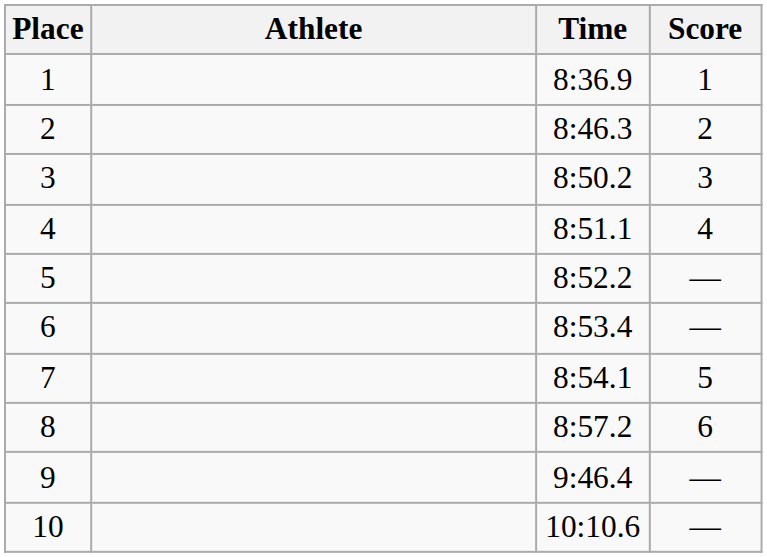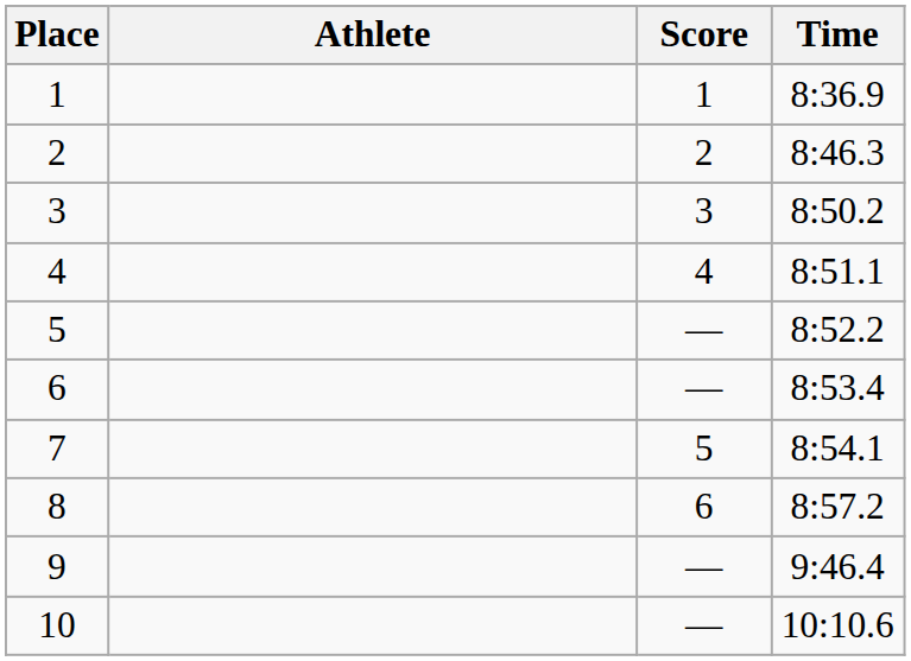 <table class=wikitable style="text-align:center">
 <tr>
 <th width=20>Place</th>
 <th width=220>Athlete</th>
+<th width=50>Score</th>
 <th width=50>Time</th>
-<th width=50>Score</th>
 </tr>
 <tr>
 <td>1</td>
 <td align=left></td>
+<td>1</td>
 <td>8:36.9</td>
-<td>1</td>
 </tr>
 <tr>
 <td>2</td>
 <td align=left></td>
+<td>2</td>
 <td>8:46.3</td>
-<td>2</td>
 </tr>
 <tr>
 <td>3</td>
 <td align=left></td>
+<td>3</td>
 <td>8:50.2</td>
-<td>3</td>
 </tr>
 <tr>
 <td>4</td>
 <td align=left></td>
+<td>4</td>
 <td>8:51.1</td>
-<td>4</td>
 </tr>
 <tr>
 <td>5</td>
 <td align=left><em></em></td>
+<td>—</td>
 <td>8:52.2</td>
-<td>—</td>
 </tr>
 <tr>
 <td>6</td>
 <td align=left><em></em></td>
+<td>—</td>
 <td>8:53.4</td>
-<td>—</td>
 </tr>
 <tr>
 <td>7</td>
 <td align=left></td>
+<td>5</td>
 <td>8:54.1</td>
-<td>5</td>
 </tr>
 <tr>
 <td>8</td>
 <td align=left></td>
+<td>6</td>
 <td>8:57.2</td>
-<td>6</td>
 </tr>
 <tr>
 <td>9</td>
 <td align=left><em></em></td>
+<td>—</td>
 <td>9:46.4</td>
-<td>—</td>
 </tr>
 <tr>
 <td>10</td>
 <td align=left><em></em></td>
+<td>—</td>
 <td>10:10.6</td>
-<td>—</td>
 </tr>
 </table>
